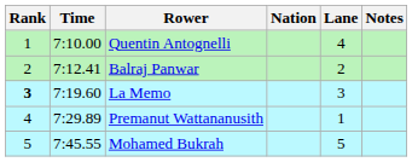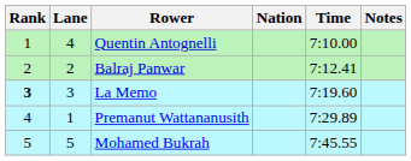 <table class="wikitable sortable" style="text-align:center">
 <tr>
 <th>Rank</th>
-<th>Time</th>
+<th>Lane</th>
 <th>Rower</th>
 <th>Nation</th>
-<th>Lane</th>
+<th>Time</th>
 <th>Notes</th>
 </tr>
 <tr bgcolor="bbf3bb">
 <td>1</td>
-<td>7:10.00</td>
+<td>4</td>
 <td align=left><a href='#'>Quentin Antognelli</a></td>
 <td align=left></td>
-<td>4</td>
+<td>7:10.00</td>
 <td></td>
 </tr>
 <tr bgcolor="bbf3bb">
 <td>2</td>
-<td>7:12.41</td>
+<td>2</td>
 <td align=left><a href='#'>Balraj Panwar</a></td>
 <td align=left></td>
-<td>2</td>
+<td>7:12.41</td>
 <td></td>
 </tr>
 <tr bgcolor="bbf9ff">
 <td><strong>3</strong></td>
-<td>7:19.60</td>
+<td>3</td>
 <td align=left><a href='#'>La Memo</a></td>
 <td align=left></td>
-<td>3</td>
+<td>7:19.60</td>
 <td></td>
 </tr>
 <tr bgcolor="bbf9ff">
 <td>4</td>
-<td>7:29.89</td>
+<td>1</td>
 <td align=left><a href='#'>Premanut Wattananusith</a></td>
 <td align=left></td>
-<td>1</td>
+<td>7:29.89</td>
 <td></td>
 </tr>
 <tr bgcolor="bbf9ff">
 <td>5</td>
-<td>7:45.55</td>
+<td>5</td>
 <td align=left><a href='#'>Mohamed Bukrah</a></td>
 <td align=left></td>
-<td>5</td>
+<td>7:45.55</td>
 <td></td>
 </tr>
 </table>
